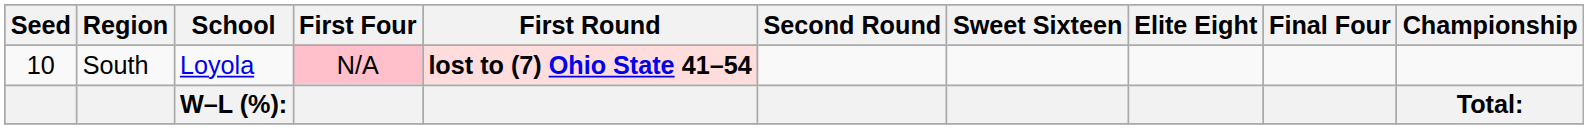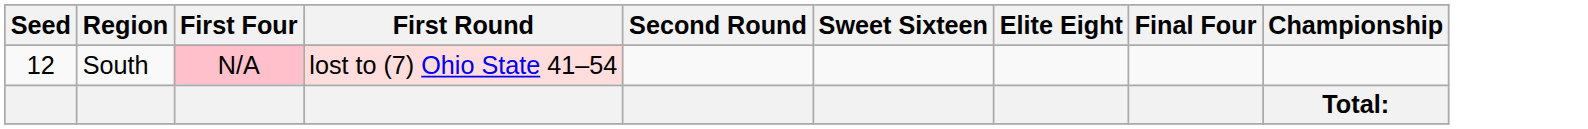 <table class="sortable wikitable" style="white-space:nowrap; font-size:90%">
 <tr>
 <th>Seed</th>
 <th>Region</th>
-<th>School</th>
 <th>First Four</th>
 <th>First Round</th>
 <th>Second Round</th>
 <th>Sweet Sixteen</th>
 <th>Elite Eight</th>
 <th>Final Four</th>
 <th>Championship</th>
 </tr>
 <tr>
-<td align=center>10</td>
+<td align=center>12</td>
 <td>South</td>
-<td><a href='#'>Loyola</a></td>
 <td align=center style="background: pink;">N/A</td>
-<td style="background:#ffdddd;"><strong>lost to (7) <a href='#'>Ohio State</a> 41–54</strong></td>
+<td style="background:#ffdddd;">lost to (7) <a href='#'>Ohio State</a> 41–54</td>
 <td></td>
 <td></td>
 <td></td>
 <td></td>
 <td></td>
 </tr>
 <tr>
 <th></th>
 <th></th>
-<th>W–L (%):</th>
 <th></th>
 <th></th>
 <th></th>
 <th></th>
 <th></th>
 <th></th>
 <th> Total: </th>
 </tr>
 </table>
